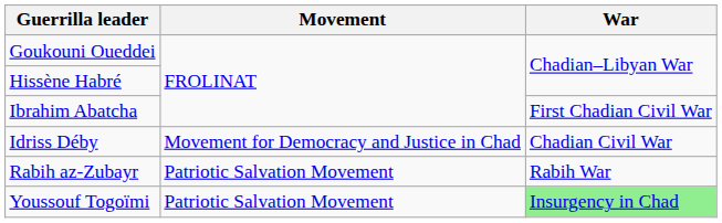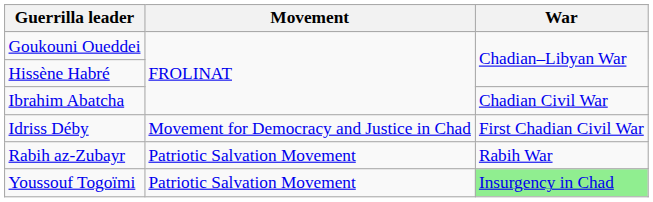 <table class="wikitable">
 <tr>
 <th>Guerrilla leader</th>
 <th>Movement</th>
 <th>War</th>
 </tr>
 <tr>
 <td><a href='#'>Goukouni Oueddei</a></td>
 <td rowspan="3"><a href='#'>FROLINAT</a></td>
 <td rowspan="2"><a href='#'>Chadian–Libyan War</a></td>
 </tr>
 <tr>
 <td><a href='#'>Hissène Habré</a></td>
 </tr>
 <tr>
 <td><a href='#'>Ibrahim Abatcha</a></td>
-<td><a href='#'>First Chadian Civil War</a></td>
+<td><a href='#'>Chadian Civil War</a></td>
 </tr>
 <tr>
 <td><a href='#'>Idriss Déby</a></td>
 <td><a href='#'>Movement for Democracy and Justice in Chad</a></td>
-<td><a href='#'>Chadian Civil War</a></td>
+<td><a href='#'>First Chadian Civil War</a></td>
 </tr>
 <tr>
 <td><a href='#'>Rabih az-Zubayr</a></td>
 <td><a href='#'>Patriotic Salvation Movement</a></td>
 <td><a href='#'>Rabih War</a></td>
 </tr>
 <tr>
 <td><a href='#'>Youssouf Togoïmi</a></td>
 <td><a href='#'>Patriotic Salvation Movement</a></td>
 <td style="background: lightgreen;"><a href='#'>Insurgency in Chad</a></td>
 </tr>
 </table>
